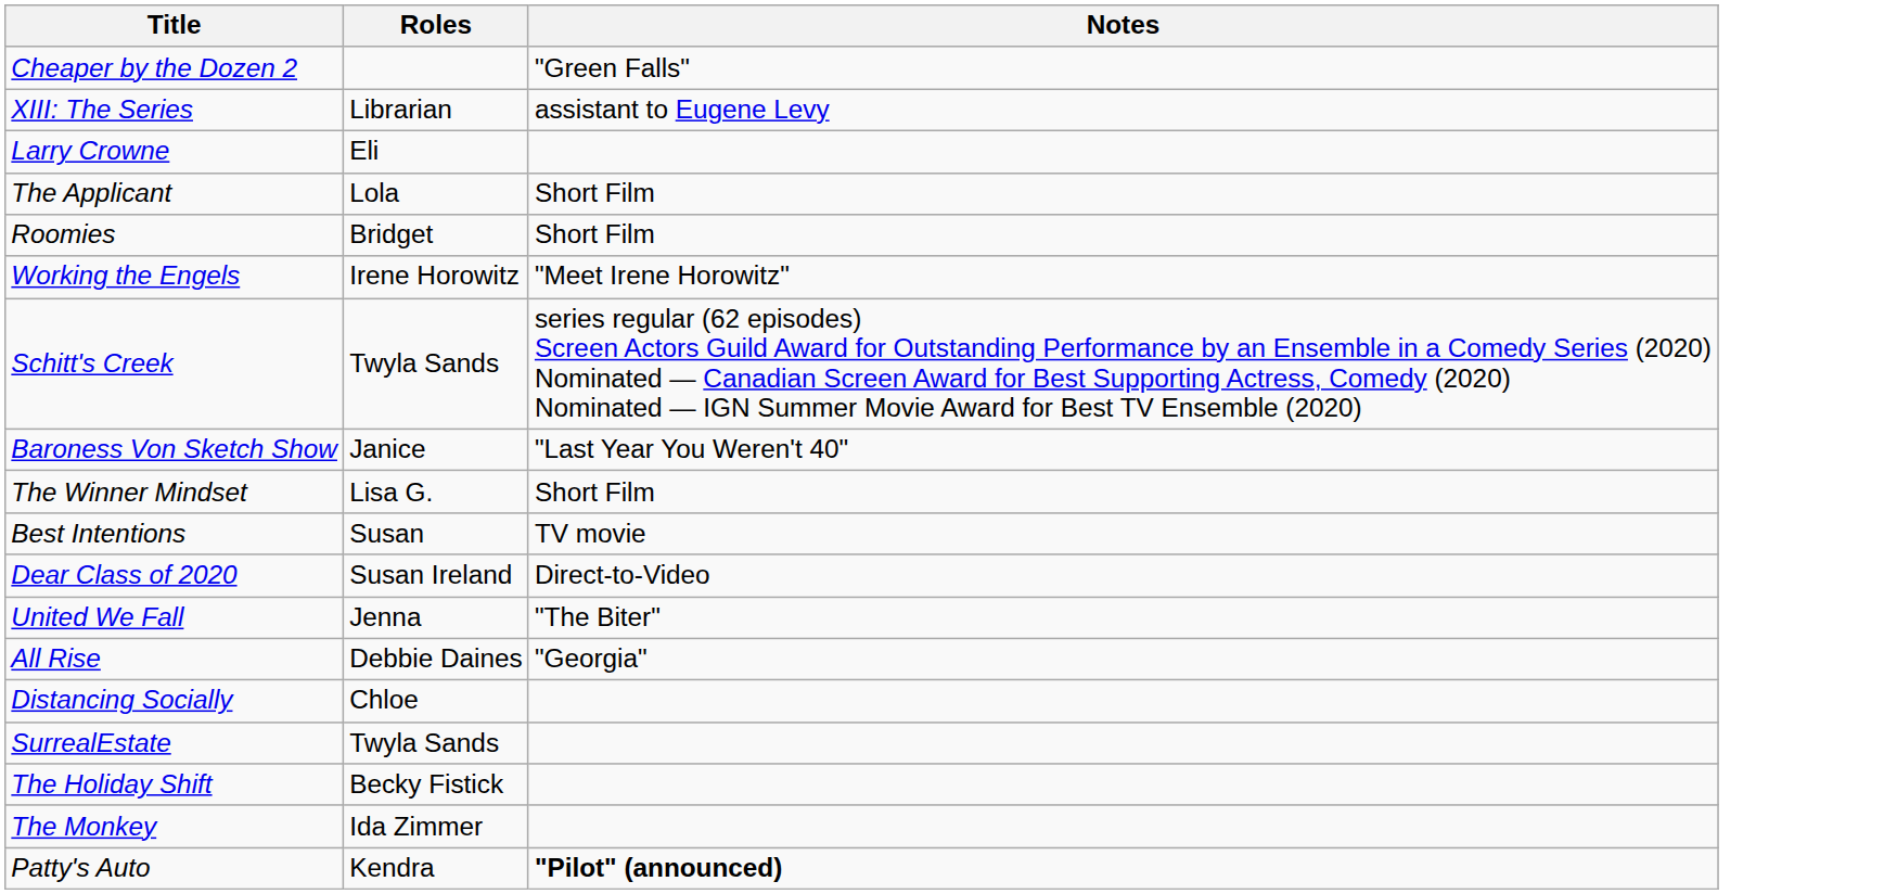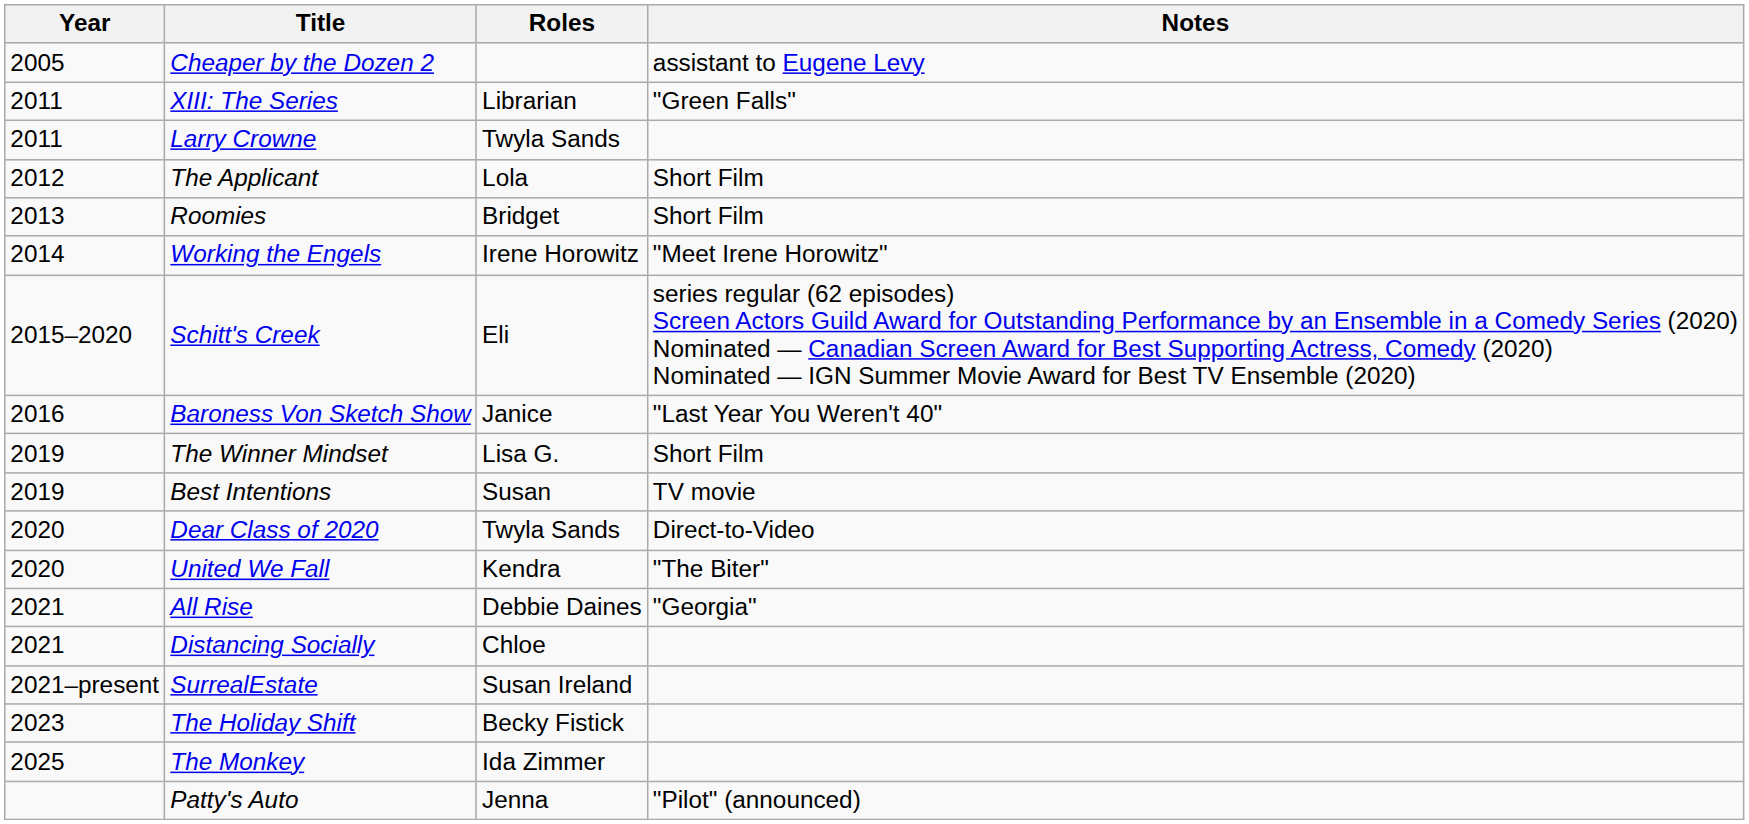 <table class="wikitable sortable">
 <tr>
+<th>Year</th>
 <th>Title</th>
 <th>Roles</th>
 <th class="unsortable">Notes</th>
 </tr>
 <tr>
+<td>2005</td>
 <td><em><a href='#'>Cheaper by the Dozen 2</a></em></td>
 <td></td>
+<td>assistant to <a href='#'>Eugene Levy</a></td>
+</tr>
+<tr>
+<td>2011</td>
+<td><em><a href='#'>XIII: The Series</a></em></td>
+<td>Librarian</td>
 <td>"Green Falls"</td>
 </tr>
 <tr>
-<td><em><a href='#'>XIII: The Series</a></em></td>
-<td>Librarian</td>
-<td>assistant to <a href='#'>Eugene Levy</a></td>
-</tr>
-<tr>
+<td>2011</td>
 <td><em><a href='#'>Larry Crowne</a></em></td>
-<td>Eli</td>
+<td>Twyla Sands</td>
 <td></td>
 </tr>
 <tr>
+<td>2012</td>
 <td data-sort-value="Applicant, The"><em>The Applicant</em></td>
 <td>Lola</td>
 <td>Short Film</td>
 </tr>
 <tr>
+<td>2013</td>
 <td><em>Roomies</em></td>
 <td>Bridget</td>
 <td>Short Film</td>
 </tr>
 <tr>
+<td>2014</td>
 <td><em><a href='#'>Working the Engels</a></em></td>
 <td>Irene Horowitz</td>
 <td>"Meet Irene Horowitz"</td>
 </tr>
 <tr>
+<td>2015–2020</td>
 <td><em><a href='#'>Schitt's Creek</a></em></td>
-<td>Twyla Sands</td>
+<td>Eli</td>
 <td>series regular (62 episodes)<br><a href='#'>Screen Actors Guild Award for Outstanding Performance by an Ensemble in a Comedy Series</a> (2020)<br>Nominated — <a href='#'>Canadian Screen Award for Best Supporting Actress, Comedy</a> (2020)<br>Nominated — IGN Summer Movie Award for Best TV Ensemble (2020)</td>
 </tr>
 <tr>
+<td>2016</td>
 <td><em><a href='#'>Baroness Von Sketch Show</a></em></td>
 <td>Janice</td>
 <td>"Last Year You Weren't 40"</td>
 </tr>
 <tr>
+<td>2019</td>
 <td data-sort-value="Winner Mindset, The"><em>The Winner Mindset</em></td>
 <td>Lisa G.</td>
 <td>Short Film</td>
 </tr>
 <tr>
+<td>2019</td>
 <td><em>Best Intentions</em></td>
 <td>Susan</td>
 <td>TV movie</td>
 </tr>
 <tr>
+<td>2020</td>
 <td><em><a href='#'>Dear Class of 2020</a></em></td>
-<td>Susan Ireland</td>
+<td>Twyla Sands</td>
 <td>Direct-to-Video</td>
 </tr>
 <tr>
+<td>2020</td>
 <td><em><a href='#'>United We Fall</a></em></td>
-<td>Jenna</td>
+<td>Kendra</td>
 <td>"The Biter"</td>
 </tr>
 <tr>
+<td>2021</td>
 <td><em><a href='#'>All Rise</a></em></td>
 <td>Debbie Daines</td>
 <td>"Georgia"</td>
 </tr>
 <tr>
+<td>2021</td>
 <td><em><a href='#'>Distancing Socially</a></em></td>
 <td>Chloe</td>
 <td></td>
 </tr>
 <tr>
+<td>2021–present</td>
 <td><em><a href='#'>SurrealEstate</a></em></td>
-<td>Twyla Sands</td>
+<td>Susan Ireland</td>
 <td></td>
 </tr>
 <tr>
+<td>2023</td>
 <td data-sort-value="Holiday Shift, The"><em><a href='#'>The Holiday Shift</a></em></td>
 <td>Becky Fistick</td>
 <td></td>
 </tr>
 <tr>
+<td>2025</td>
 <td data-sort-value="Monkey, The"><em><a href='#'>The Monkey</a></em></td>
 <td>Ida Zimmer</td>
 <td></td>
 </tr>
 <tr>
+<td></td>
 <td><em>Patty's Auto</em></td>
-<td>Kendra</td>
-<td><strong>"Pilot" (announced)</strong></td>
+<td>Jenna</td>
+<td>"Pilot" (announced)</td>
 </tr>
 </table>
